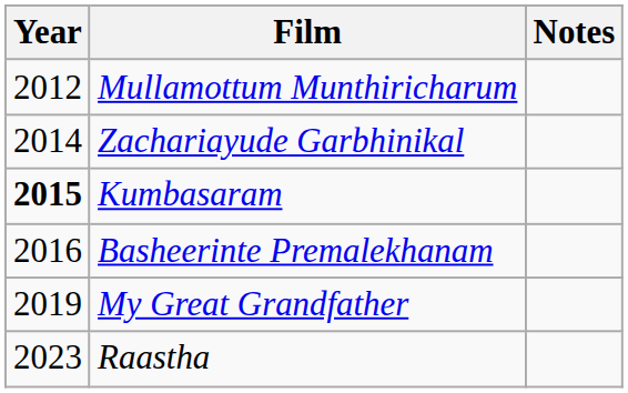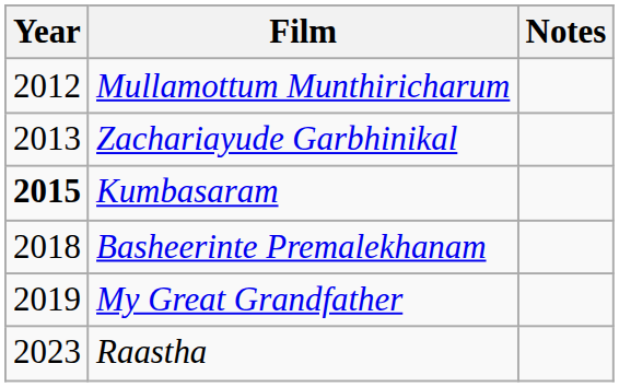 <table class="wikitable sortable">
 <tr>
 <th>Year</th>
 <th>Film</th>
 <th>Notes</th>
 </tr>
 <tr>
 <td>2012</td>
 <td><a href='#'><em>Mullamottum Munthiricharum</em></a></td>
 <td></td>
 </tr>
 <tr>
-<td>2014</td>
+<td>2013</td>
 <td><a href='#'><em>Zachariayude Garbhinikal</em></a></td>
 <td></td>
 </tr>
 <tr>
 <td><strong>2015</strong></td>
 <td><em><a href='#'>Kumbasaram</a></em></td>
 <td></td>
 </tr>
 <tr>
-<td>2016</td>
+<td>2018</td>
 <td><a href='#'><em>Basheerinte Premalekhanam</em></a></td>
 <td></td>
 </tr>
 <tr>
 <td>2019</td>
 <td><a href='#'><em>My Great Grandfather</em></a></td>
 <td></td>
 </tr>
 <tr>
 <td>2023</td>
 <td><em>Raastha</em></td>
 <td></td>
 </tr>
 </table>
